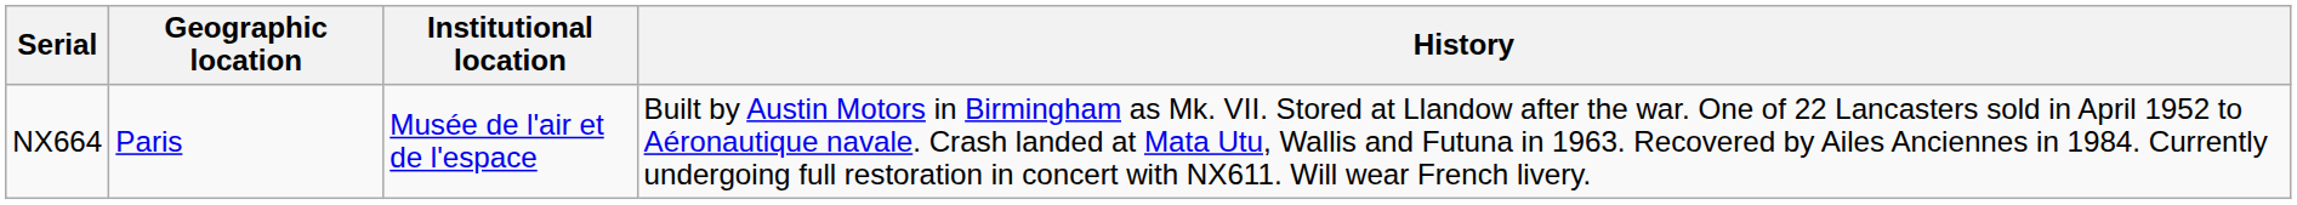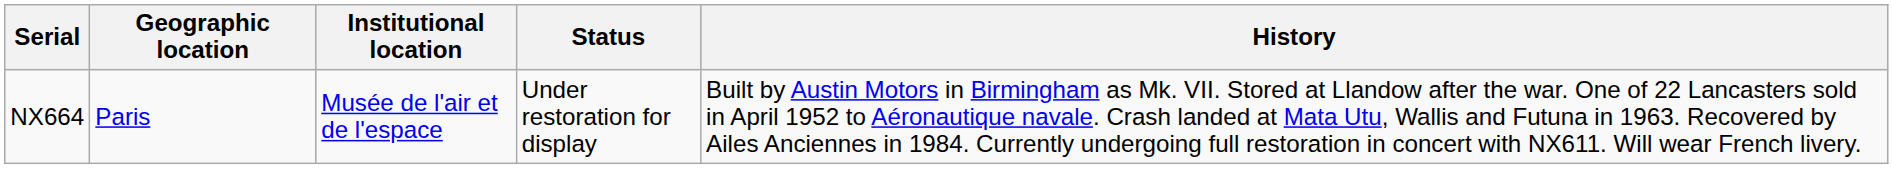 <table class="wikitable sortable">
 <tr>
 <th>Serial</th>
 <th width="12%">Geographic location</th>
 <th>Institutional location</th>
+<th>Status</th>
 <th>History</th>
 </tr>
 <tr>
 <td>NX664 </td>
 <td> <a href='#'>Paris</a></td>
 <td><a href='#'>Musée de l'air et de l'espace</a></td>
+<td>Under restoration for display</td>
 <td>Built by <a href='#'>Austin Motors</a> in <a href='#'>Birmingham</a> as Mk. VII. Stored at Llandow after the war. One of 22 Lancasters sold in April 1952 to <a href='#'>Aéronautique navale</a>. Crash landed at <a href='#'>Mata Utu</a>, Wallis and Futuna in 1963. Recovered by Ailes Anciennes in 1984. Currently undergoing full restoration in concert with NX611. Will wear French livery.</td>
 </tr>
 </table>
